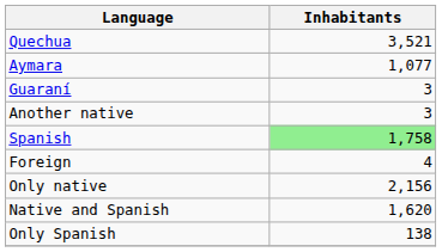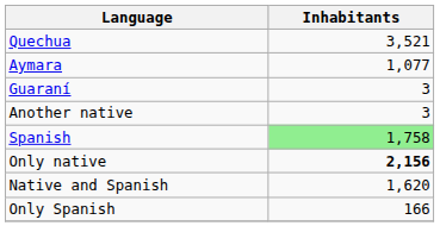 <table class="wikitable" border="1" style="width:30%;" border="1">
 <tr bgcolor=silver>
 <th><strong>Language</strong></th>
 <th><strong>Inhabitants</strong></th>
 </tr>
 <tr>
 <td><a href='#'>Quechua</a></td>
 <td align="right">3,521</td>
 </tr>
 <tr>
 <td><a href='#'>Aymara</a></td>
 <td align="right">1,077</td>
 </tr>
 <tr>
 <td><a href='#'>Guaraní</a></td>
 <td align="right">3</td>
 </tr>
 <tr>
 <td>Another native</td>
 <td align="right">3</td>
 </tr>
 <tr>
 <td><a href='#'>Spanish</a></td>
 <td align="right" style="background: lightgreen;">1,758</td>
 </tr>
 <tr>
-<td>Foreign</td>
-<td align="right">4</td>
-</tr>
-<tr>
 <td>Only native</td>
-<td align="right">2,156</td>
+<td align="right"><strong>2,156</strong></td>
 </tr>
 <tr>
 <td>Native and Spanish</td>
 <td align="right">1,620</td>
 </tr>
 <tr>
 <td>Only Spanish</td>
-<td align="right">138</td>
+<td align="right">166</td>
 </tr>
 <tr>
 </tr>
 </table>
